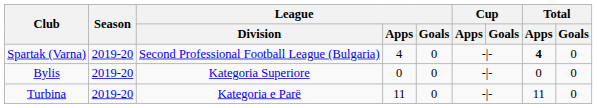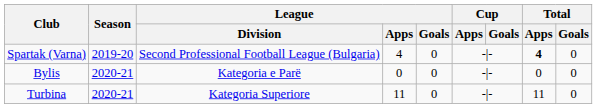 <table class="wikitable" style="text-align:center;">
 <tr>
 <th rowspan="2">Club</th>
 <th rowspan="2">Season</th>
 <th colspan="3">League</th>
 <th colspan="2">Cup</th>
 <th colspan="2">Total</th>
 </tr>
 <tr>
 <th>Division</th>
 <th>Apps</th>
 <th>Goals</th>
 <th>Apps</th>
 <th>Goals</th>
 <th>Apps</th>
 <th>Goals</th>
 </tr>
 <tr>
 <td><a href='#'>Spartak (Varna)</a></td>
 <td><a href='#'>2019-20</a></td>
 <td><a href='#'>Second Professional Football League (Bulgaria)</a></td>
 <td>4</td>
 <td>0</td>
 <td colspan="2">-|-</td>
 <td><strong>4</strong></td>
 <td>0</td>
 </tr>
 <tr>
 <td><a href='#'>Bylis</a></td>
-<td><a href='#'>2019-20</a></td>
-<td><a href='#'>Kategoria Superiore</a></td>
+<td><a href='#'>2020-21</a></td>
+<td><a href='#'>Kategoria e Parë</a></td>
 <td>0</td>
 <td>0</td>
 <td colspan="2">-|-</td>
 <td>0</td>
 <td>0</td>
 </tr>
 <tr>
 <td><a href='#'>Turbina</a></td>
-<td><a href='#'>2019-20</a></td>
-<td><a href='#'>Kategoria e Parë</a></td>
+<td><a href='#'>2020-21</a></td>
+<td><a href='#'>Kategoria Superiore</a></td>
 <td>11</td>
 <td>0</td>
 <td colspan="2">-|-</td>
 <td>11</td>
 <td>0</td>
 </tr>
 </table>
